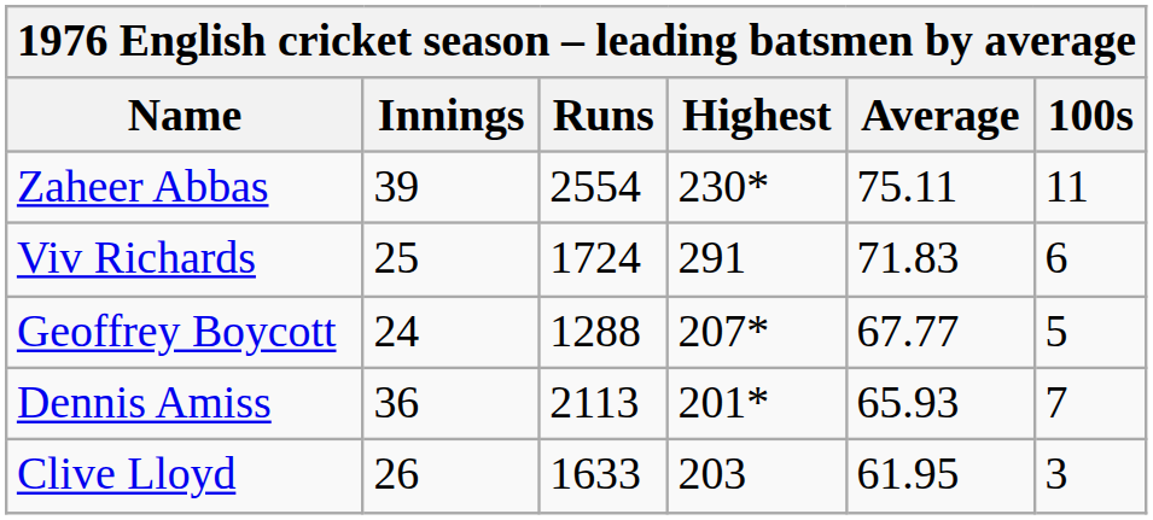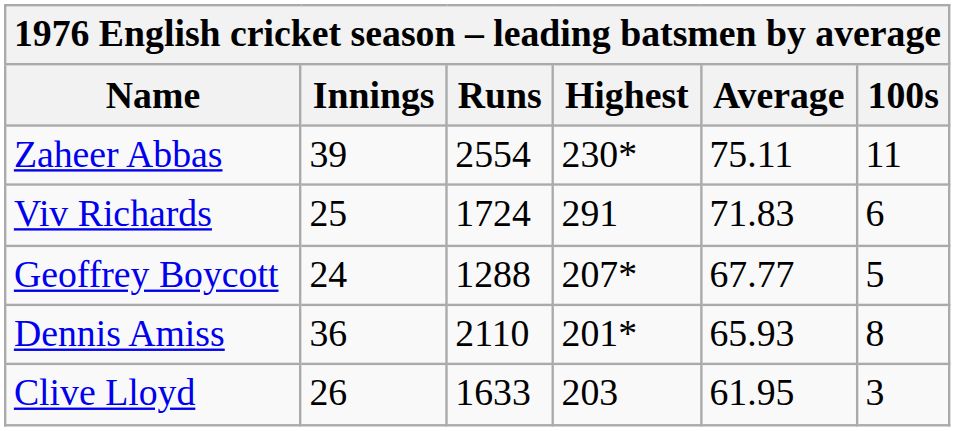 <table class="wikitable">
 <tr>
 <th bgcolor="#efefef" colspan="7">1976 English cricket season – leading batsmen by average</th>
 </tr>
 <tr bgcolor="#efefef">
 <th>Name</th>
 <th>Innings</th>
 <th>Runs</th>
 <th>Highest</th>
 <th>Average</th>
 <th>100s</th>
 </tr>
 <tr>
 <td><a href='#'>Zaheer Abbas</a></td>
 <td>39</td>
 <td>2554</td>
 <td>230*</td>
 <td>75.11</td>
 <td>11</td>
 </tr>
 <tr>
 <td><a href='#'>Viv Richards</a></td>
 <td>25</td>
 <td>1724</td>
 <td>291</td>
 <td>71.83</td>
 <td>6</td>
 </tr>
 <tr>
 <td><a href='#'>Geoffrey Boycott</a></td>
 <td>24</td>
 <td>1288</td>
 <td>207*</td>
 <td>67.77</td>
 <td>5</td>
 </tr>
 <tr>
 <td><a href='#'>Dennis Amiss</a></td>
 <td>36</td>
-<td>2113</td>
+<td>2110</td>
 <td>201*</td>
 <td>65.93</td>
-<td>7</td>
+<td>8</td>
 </tr>
 <tr>
 <td><a href='#'>Clive Lloyd</a></td>
 <td>26</td>
 <td>1633</td>
 <td>203</td>
 <td>61.95</td>
 <td>3</td>
 </tr>
 </table>
